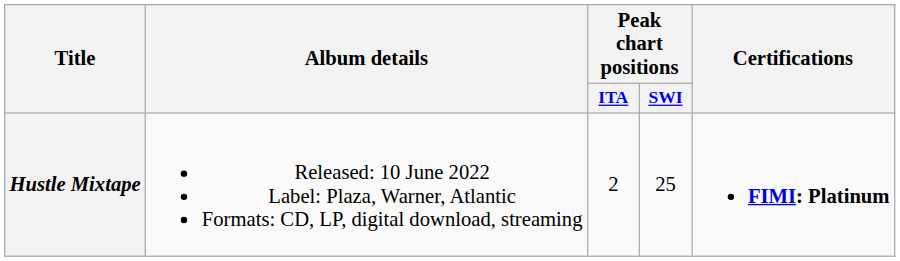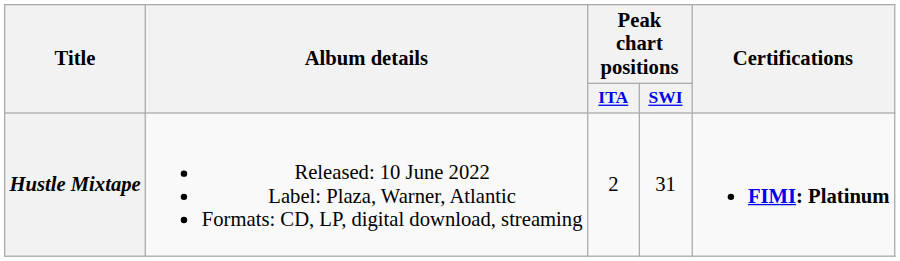 <table class="wikitable plainrowheaders" style="text-align:center">
 <tr>
 <th scope="col" rowspan="2">Title</th>
 <th scope="col" rowspan="2">Album details</th>
 <th scope="col" colspan="2">Peak chart positions</th>
 <th scope="col" rowspan="2">Certifications</th>
 </tr>
 <tr>
 <th style="width:2.5em; font-size:85%"><a href='#'>ITA</a><br></th>
 <th style="width:2.5em; font-size:85%"><a href='#'>SWI</a><br></th>
 </tr>
 <tr>
 <th scope="row"><em>Hustle Mixtape</em></th>
 <td><br><ul><li>Released: 10 June 2022</li><li>Label: Plaza, Warner, Atlantic</li><li>Formats: CD, LP, digital download, streaming</li></ul></td>
 <td>2</td>
-<td>25</td>
+<td>31</td>
 <td><strong><br><ul><li><a href='#'>FIMI</a>: Platinum</li></ul></strong></td>
 </tr>
 </table>
